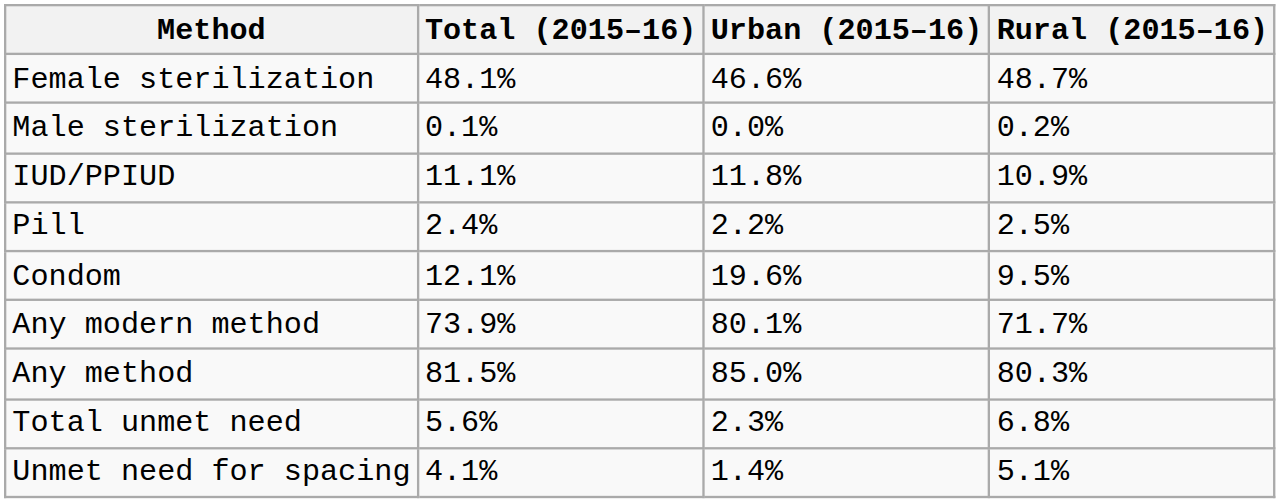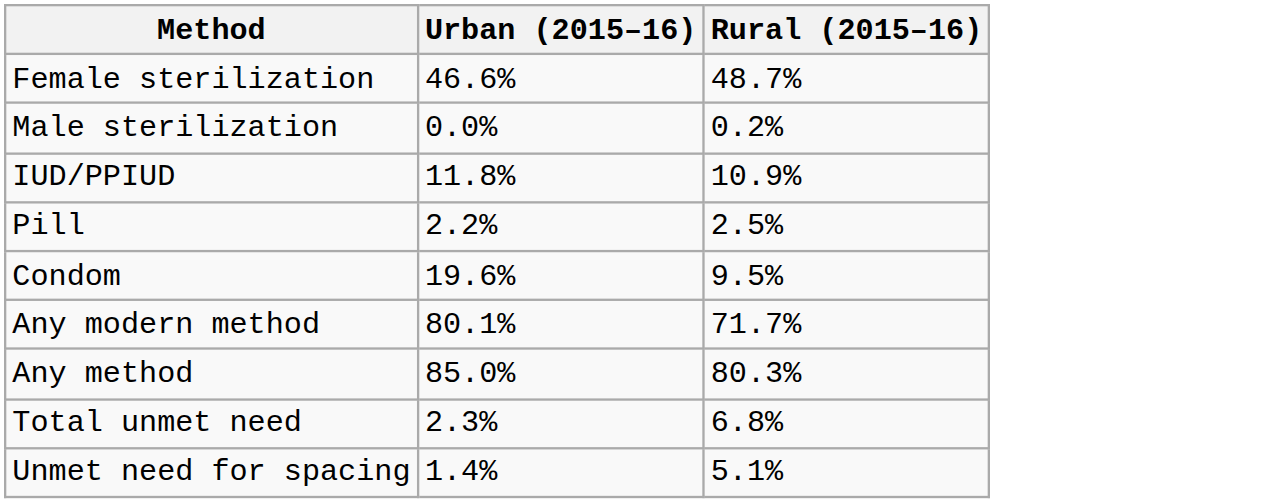 <table class="wikitable sortable">
 <tr>
 <th>Method</th>
-<th>Total (2015–16)</th>
 <th>Urban (2015–16)</th>
 <th>Rural (2015–16)</th>
 </tr>
 <tr>
 <td>Female sterilization</td>
-<td>48.1%</td>
 <td>46.6%</td>
 <td>48.7%</td>
 </tr>
 <tr>
 <td>Male sterilization</td>
-<td>0.1%</td>
 <td>0.0%</td>
 <td>0.2%</td>
 </tr>
 <tr>
 <td>IUD/PPIUD</td>
-<td>11.1%</td>
 <td>11.8%</td>
 <td>10.9%</td>
 </tr>
 <tr>
 <td>Pill</td>
-<td>2.4%</td>
 <td>2.2%</td>
 <td>2.5%</td>
 </tr>
 <tr>
 <td>Condom</td>
-<td>12.1%</td>
 <td>19.6%</td>
 <td>9.5%</td>
 </tr>
 <tr>
 <td>Any modern method</td>
-<td>73.9%</td>
 <td>80.1%</td>
 <td>71.7%</td>
 </tr>
 <tr>
 <td>Any method</td>
-<td>81.5%</td>
 <td>85.0%</td>
 <td>80.3%</td>
 </tr>
 <tr>
 <td>Total unmet need</td>
-<td>5.6%</td>
 <td>2.3%</td>
 <td>6.8%</td>
 </tr>
 <tr>
 <td>Unmet need for spacing</td>
-<td>4.1%</td>
 <td>1.4%</td>
 <td>5.1%</td>
 </tr>
 </table>
